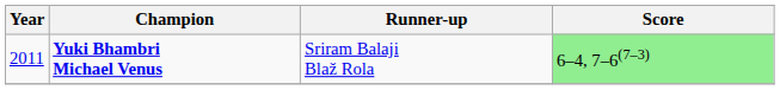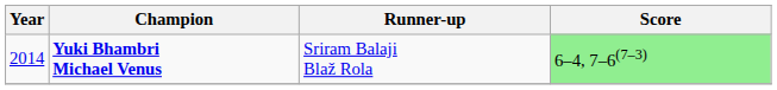 <table class="wikitable" style="font-size:90%">
 <tr>
 <th>Year</th>
 <th width="200">Champion</th>
 <th width="200">Runner-up</th>
 <th width="175">Score</th>
 </tr>
 <tr>
-<td><a href='#'>2011</a></td>
+<td><a href='#'>2014</a></td>
 <td> <strong><a href='#'>Yuki Bhambri</a></strong><br> <strong><a href='#'>Michael Venus</a></strong></td>
 <td> <a href='#'>Sriram Balaji</a><br> <a href='#'>Blaž Rola</a></td>
 <td style="background: lightgreen;">6–4, 7–6<sup>(7–3)</sup></td>
 </tr>
 <tr>
 </tr>
 </table>
